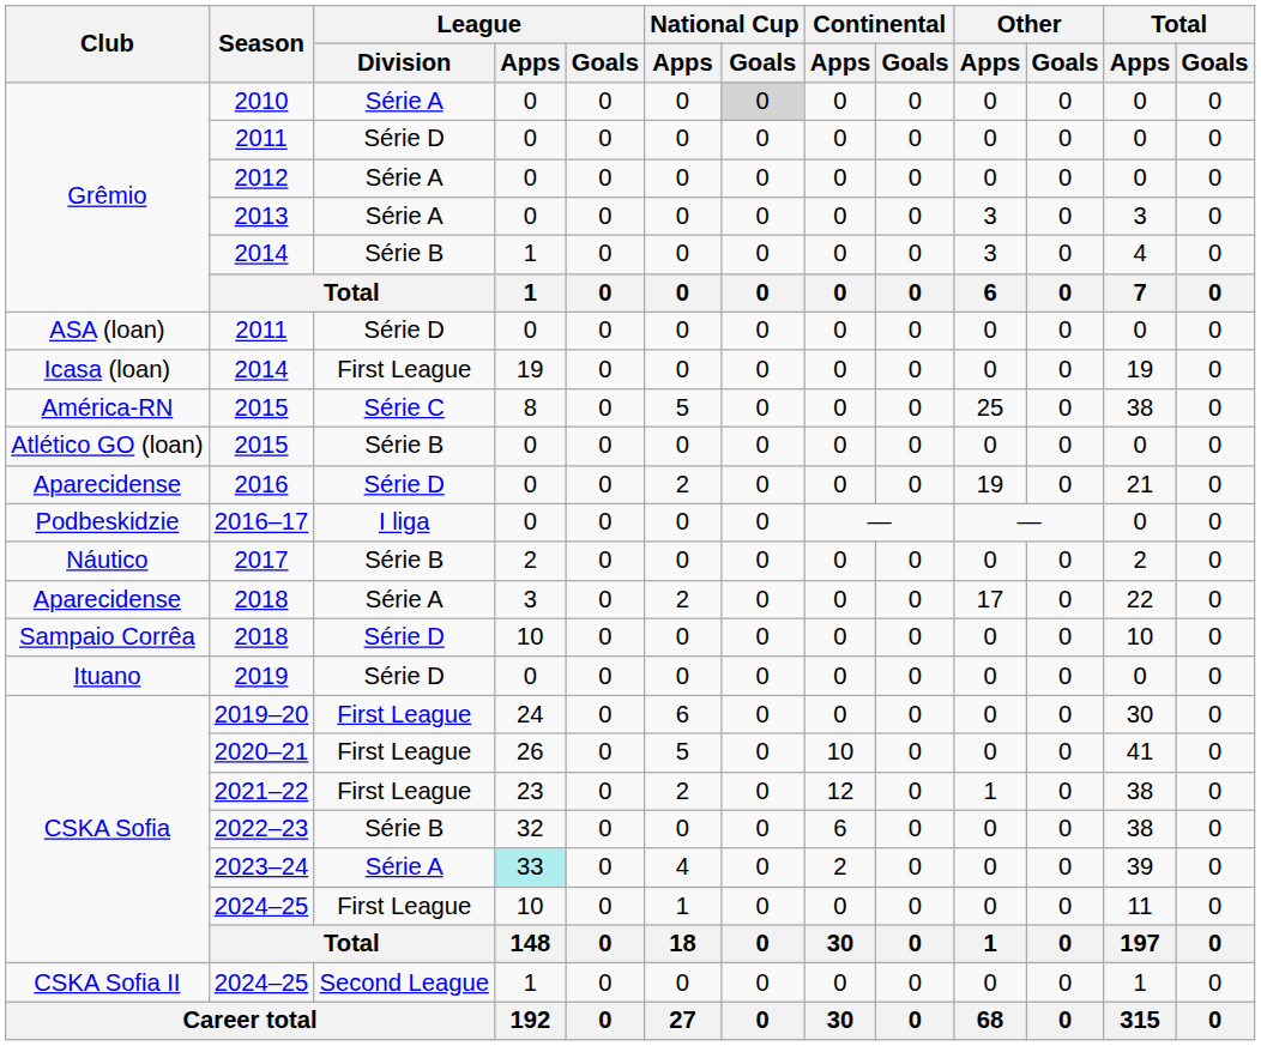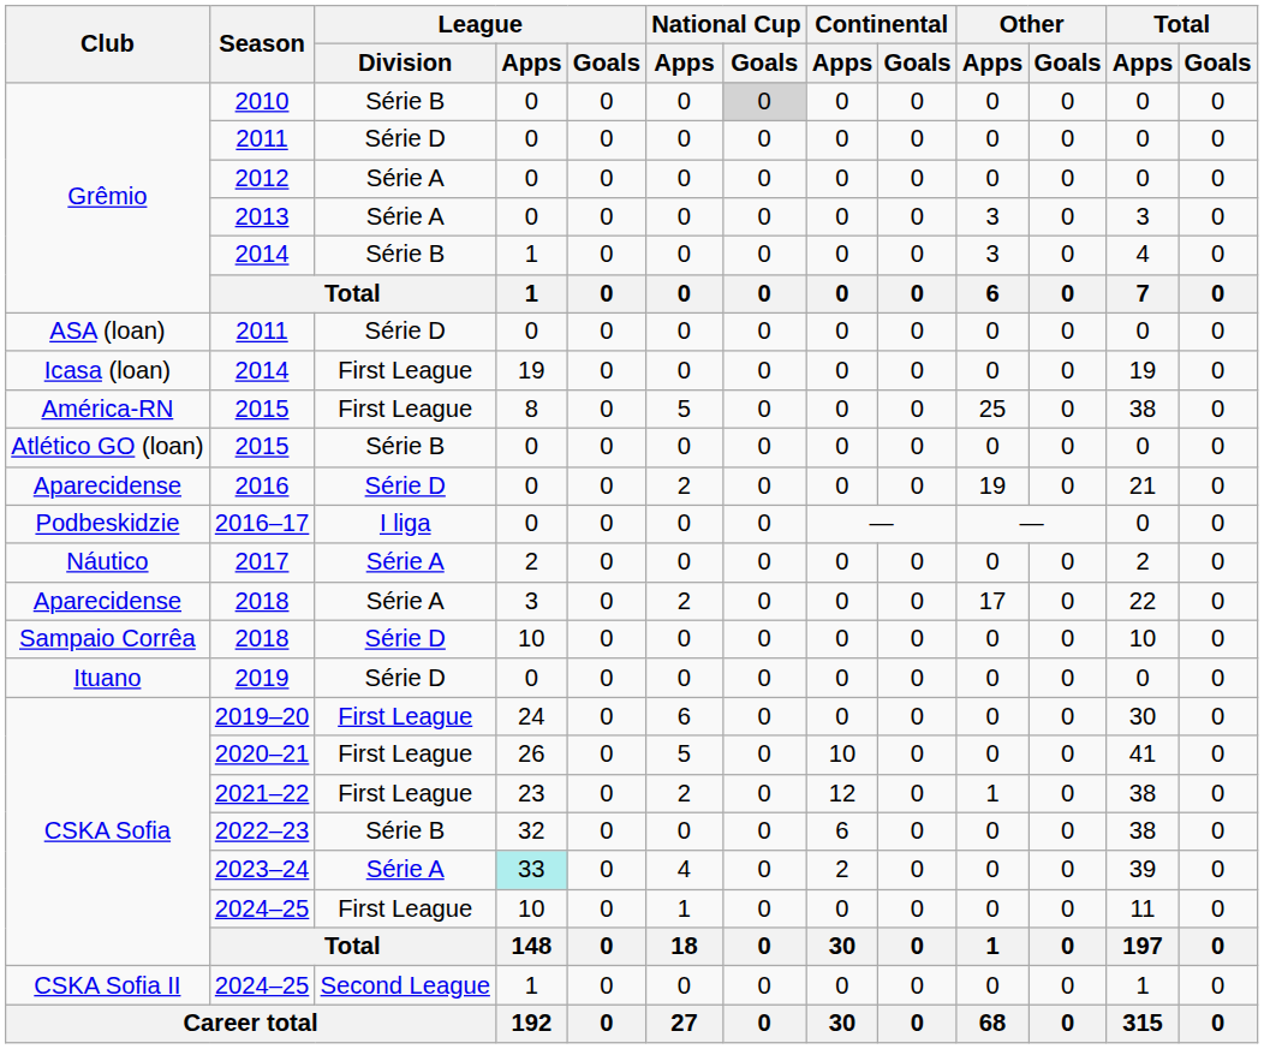 <table class="wikitable" style="text-align:center">
 <tr>
 <th rowspan="2">Club</th>
 <th rowspan="2">Season</th>
 <th colspan="3">League</th>
 <th colspan="2">National Cup</th>
 <th colspan="2">Continental</th>
 <th colspan="2">Other</th>
 <th colspan="2">Total</th>
 </tr>
 <tr>
 <th>Division</th>
 <th>Apps</th>
 <th>Goals</th>
 <th>Apps</th>
 <th>Goals</th>
 <th>Apps</th>
 <th>Goals</th>
 <th>Apps</th>
 <th>Goals</th>
 <th>Apps</th>
 <th>Goals</th>
 </tr>
 <tr>
 <td rowspan="6"><a href='#'>Grêmio</a></td>
 <td><a href='#'>2010</a></td>
-<td><a href='#'>Série A</a></td>
+<td>Série B</td>
 <td>0</td>
 <td>0</td>
 <td>0</td>
 <td style="background: lightgrey;">0</td>
 <td>0</td>
 <td>0</td>
 <td>0</td>
 <td>0</td>
 <td>0</td>
 <td>0</td>
 </tr>
 <tr>
 <td><a href='#'>2011</a></td>
 <td>Série D</td>
 <td>0</td>
 <td>0</td>
 <td>0</td>
 <td>0</td>
 <td>0</td>
 <td>0</td>
 <td>0</td>
 <td>0</td>
 <td>0</td>
 <td>0</td>
 </tr>
 <tr>
 <td><a href='#'>2012</a></td>
 <td>Série A</td>
 <td>0</td>
 <td>0</td>
 <td>0</td>
 <td>0</td>
 <td>0</td>
 <td>0</td>
 <td>0</td>
 <td>0</td>
 <td>0</td>
 <td>0</td>
 </tr>
 <tr>
 <td><a href='#'>2013</a></td>
 <td>Série A</td>
 <td>0</td>
 <td>0</td>
 <td>0</td>
 <td>0</td>
 <td>0</td>
 <td>0</td>
 <td>3</td>
 <td>0</td>
 <td>3</td>
 <td>0</td>
 </tr>
 <tr>
 <td><a href='#'>2014</a></td>
 <td>Série B</td>
 <td>1</td>
 <td>0</td>
 <td>0</td>
 <td>0</td>
 <td>0</td>
 <td>0</td>
 <td>3</td>
 <td>0</td>
 <td>4</td>
 <td>0</td>
 </tr>
 <tr>
 <th colspan="2">Total</th>
 <th>1</th>
 <th>0</th>
 <th>0</th>
 <th>0</th>
 <th>0</th>
 <th>0</th>
 <th>6</th>
 <th>0</th>
 <th>7</th>
 <th>0</th>
 </tr>
 <tr>
 <td><a href='#'>ASA</a> (loan)</td>
 <td><a href='#'>2011</a></td>
 <td>Série D</td>
 <td>0</td>
 <td>0</td>
 <td>0</td>
 <td>0</td>
 <td>0</td>
 <td>0</td>
 <td>0</td>
 <td>0</td>
 <td>0</td>
 <td>0</td>
 </tr>
 <tr>
 <td><a href='#'>Icasa</a> (loan)</td>
 <td><a href='#'>2014</a></td>
 <td>First League</td>
 <td>19</td>
 <td>0</td>
 <td>0</td>
 <td>0</td>
 <td>0</td>
 <td>0</td>
 <td>0</td>
 <td>0</td>
 <td>19</td>
 <td>0</td>
 </tr>
 <tr>
 <td><a href='#'>América-RN</a></td>
 <td><a href='#'>2015</a></td>
-<td><a href='#'>Série C</a></td>
+<td>First League</td>
 <td>8</td>
 <td>0</td>
 <td>5</td>
 <td>0</td>
 <td>0</td>
 <td>0</td>
 <td>25</td>
 <td>0</td>
 <td>38</td>
 <td>0</td>
 </tr>
 <tr>
 <td><a href='#'>Atlético GO</a> (loan)</td>
 <td><a href='#'>2015</a></td>
 <td>Série B</td>
 <td>0</td>
 <td>0</td>
 <td>0</td>
 <td>0</td>
 <td>0</td>
 <td>0</td>
 <td>0</td>
 <td>0</td>
 <td>0</td>
 <td>0</td>
 </tr>
 <tr>
 <td><a href='#'>Aparecidense</a></td>
 <td><a href='#'>2016</a></td>
 <td><a href='#'>Série D</a></td>
 <td>0</td>
 <td>0</td>
 <td>2</td>
 <td>0</td>
 <td>0</td>
 <td>0</td>
 <td>19</td>
 <td>0</td>
 <td>21</td>
 <td>0</td>
 </tr>
 <tr>
 <td><a href='#'>Podbeskidzie</a></td>
 <td><a href='#'>2016–17</a></td>
 <td><a href='#'>I liga</a></td>
 <td>0</td>
 <td>0</td>
 <td>0</td>
 <td>0</td>
 <td colspan="2">—</td>
 <td colspan="2">—</td>
 <td>0</td>
 <td>0</td>
 </tr>
 <tr>
 <td><a href='#'>Náutico</a></td>
 <td><a href='#'>2017</a></td>
-<td>Série B</td>
+<td><a href='#'>Série A</a></td>
 <td>2</td>
 <td>0</td>
 <td>0</td>
 <td>0</td>
 <td>0</td>
 <td>0</td>
 <td>0</td>
 <td>0</td>
 <td>2</td>
 <td>0</td>
 </tr>
 <tr>
 <td><a href='#'>Aparecidense</a></td>
 <td><a href='#'>2018</a></td>
 <td>Série A</td>
 <td>3</td>
 <td>0</td>
 <td>2</td>
 <td>0</td>
 <td>0</td>
 <td>0</td>
 <td>17</td>
 <td>0</td>
 <td>22</td>
 <td>0</td>
 </tr>
 <tr>
 <td><a href='#'>Sampaio Corrêa</a></td>
 <td><a href='#'>2018</a></td>
 <td><a href='#'>Série D</a></td>
 <td>10</td>
 <td>0</td>
 <td>0</td>
 <td>0</td>
 <td>0</td>
 <td>0</td>
 <td>0</td>
 <td>0</td>
 <td>10</td>
 <td>0</td>
 </tr>
 <tr>
 <td><a href='#'>Ituano</a></td>
 <td><a href='#'>2019</a></td>
 <td>Série D</td>
 <td>0</td>
 <td>0</td>
 <td>0</td>
 <td>0</td>
 <td>0</td>
 <td>0</td>
 <td>0</td>
 <td>0</td>
 <td>0</td>
 <td>0</td>
 </tr>
 <tr>
 <td rowspan="7"><a href='#'>CSKA Sofia</a></td>
 <td><a href='#'>2019–20</a></td>
 <td><a href='#'>First League</a></td>
 <td>24</td>
 <td>0</td>
 <td>6</td>
 <td>0</td>
 <td>0</td>
 <td>0</td>
 <td>0</td>
 <td>0</td>
 <td>30</td>
 <td>0</td>
 </tr>
 <tr>
 <td><a href='#'>2020–21</a></td>
 <td>First League</td>
 <td>26</td>
 <td>0</td>
 <td>5</td>
 <td>0</td>
 <td>10</td>
 <td>0</td>
 <td>0</td>
 <td>0</td>
 <td>41</td>
 <td>0</td>
 </tr>
 <tr>
 <td><a href='#'>2021–22</a></td>
 <td>First League</td>
 <td>23</td>
 <td>0</td>
 <td>2</td>
 <td>0</td>
 <td>12</td>
 <td>0</td>
 <td>1</td>
 <td>0</td>
 <td>38</td>
 <td>0</td>
 </tr>
 <tr>
 <td><a href='#'>2022–23</a></td>
 <td>Série B</td>
 <td>32</td>
 <td>0</td>
 <td>0</td>
 <td>0</td>
 <td>6</td>
 <td>0</td>
 <td>0</td>
 <td>0</td>
 <td>38</td>
 <td>0</td>
 </tr>
 <tr>
 <td><a href='#'>2023–24</a></td>
 <td><a href='#'>Série A</a></td>
 <td style="background: paleturquoise;">33</td>
 <td>0</td>
 <td>4</td>
 <td>0</td>
 <td>2</td>
 <td>0</td>
 <td>0</td>
 <td>0</td>
 <td>39</td>
 <td>0</td>
 </tr>
 <tr>
 <td><a href='#'>2024–25</a></td>
 <td>First League</td>
 <td>10</td>
 <td>0</td>
 <td>1</td>
 <td>0</td>
 <td>0</td>
 <td>0</td>
 <td>0</td>
 <td>0</td>
 <td>11</td>
 <td>0</td>
 </tr>
 <tr>
 <th colspan="2">Total</th>
 <th>148</th>
 <th>0</th>
 <th>18</th>
 <th>0</th>
 <th>30</th>
 <th>0</th>
 <th>1</th>
 <th>0</th>
 <th>197</th>
 <th>0</th>
 </tr>
 <tr>
 <td><a href='#'>CSKA Sofia II</a></td>
 <td><a href='#'>2024–25</a></td>
 <td><a href='#'>Second League</a></td>
 <td>1</td>
 <td>0</td>
 <td>0</td>
 <td>0</td>
 <td>0</td>
 <td>0</td>
 <td>0</td>
 <td>0</td>
 <td>1</td>
 <td>0</td>
 </tr>
 <tr>
 <th colspan="3">Career total</th>
 <th>192</th>
 <th>0</th>
 <th>27</th>
 <th>0</th>
 <th>30</th>
 <th>0</th>
 <th>68</th>
 <th>0</th>
 <th>315</th>
 <th>0</th>
 </tr>
 </table>
